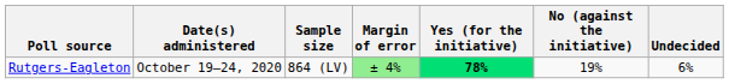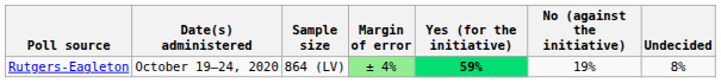 <table class="wikitable" style="font-size:90%;text-align:center;">
 <tr valign=bottom>
 <th>Poll source</th>
 <th>Date(s)<br>administered</th>
 <th>Sample<br>size</th>
 <th>Margin<br>of error</th>
 <th style="width:100px;">Yes (for the initiative)</th>
 <th style="width:100px;">No (against the initiative)</th>
 <th>Undecided</th>
 </tr>
 <tr>
 <td style="text-align:left;"><a href='#'>Rutgers-Eagleton</a></td>
 <td>October 19–24, 2020</td>
 <td>864 (LV)</td>
 <td style="background: lightgreen;">± 4%</td>
-<td style="background: rgb(1,223,116);"><strong>78%</strong></td>
+<td style="background: rgb(1,223,116);"><strong>59%</strong></td>
 <td>19%</td>
-<td>6%</td>
+<td>8%</td>
 </tr>
 </table>
